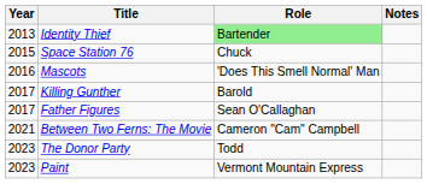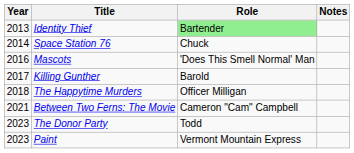 <table class="wikitable sortable">
 <tr>
 <th>Year</th>
 <th>Title</th>
 <th>Role</th>
 <th class="unsortable">Notes</th>
 </tr>
 <tr>
 <td>2013</td>
 <td><em><a href='#'>Identity Thief</a></em></td>
 <td style="background: lightgreen;">Bartender</td>
 <td></td>
 </tr>
 <tr>
-<td>2015</td>
+<td>2014</td>
 <td><em><a href='#'>Space Station 76</a></em></td>
 <td>Chuck</td>
 <td></td>
 </tr>
 <tr>
 <td>2016</td>
 <td><em><a href='#'>Mascots</a></em></td>
 <td>'Does This Smell Normal' Man</td>
 <td></td>
 </tr>
 <tr>
 <td>2017</td>
 <td><em><a href='#'>Killing Gunther</a></em></td>
 <td>Barold</td>
 <td></td>
 </tr>
 <tr>
-<td>2017</td>
-<td><em><a href='#'>Father Figures</a></em></td>
-<td>Sean O'Callaghan</td>
+<td>2018</td>
+<td><em><a href='#'>The Happytime Murders</a></em></td>
+<td>Officer Milligan</td>
 <td></td>
 </tr>
 <tr>
 <td>2021</td>
 <td><em><a href='#'>Between Two Ferns: The Movie</a></em></td>
 <td>Cameron "Cam" Campbell</td>
 <td></td>
 </tr>
 <tr>
 <td>2023</td>
 <td><em><a href='#'>The Donor Party</a></em></td>
 <td>Todd</td>
 <td></td>
 </tr>
 <tr>
 <td>2023</td>
 <td><em><a href='#'>Paint</a></em></td>
 <td>Vermont Mountain Express</td>
 <td></td>
 </tr>
 </table>
